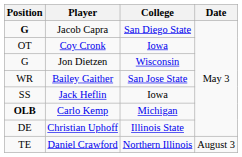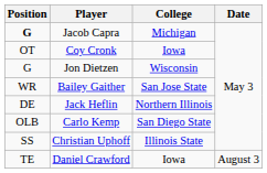 <table class="wikitable" style="text-align:center">
 <tr>
 <th>Position</th>
 <th>Player</th>
 <th>College</th>
 <th>Date</th>
 </tr>
 <tr>
 <td><strong>G</strong></td>
 <td>Jacob Capra</td>
-<td><a href='#'>San Diego State</a></td>
+<td><a href='#'>Michigan</a></td>
 <td rowspan=7>May 3</td>
 </tr>
 <tr>
 <td>OT</td>
 <td><a href='#'>Coy Cronk</a></td>
 <td><a href='#'>Iowa</a></td>
 </tr>
 <tr>
 <td>G</td>
 <td>Jon Dietzen</td>
 <td><a href='#'>Wisconsin</a></td>
 </tr>
 <tr>
 <td>WR</td>
 <td><a href='#'>Bailey Gaither</a></td>
 <td><a href='#'>San Jose State</a></td>
 </tr>
 <tr>
-<td>SS</td>
+<td>DE</td>
 <td><a href='#'>Jack Heflin</a></td>
-<td>Iowa</td>
+<td><a href='#'>Northern Illinois</a></td>
 </tr>
 <tr>
-<td><strong>OLB</strong></td>
+<td>OLB</td>
 <td><a href='#'>Carlo Kemp</a></td>
-<td><a href='#'>Michigan</a></td>
+<td><a href='#'>San Diego State</a></td>
 </tr>
 <tr>
-<td>DE</td>
+<td>SS</td>
 <td><a href='#'>Christian Uphoff</a></td>
 <td><a href='#'>Illinois State</a></td>
 </tr>
 <tr>
 <td>TE</td>
 <td><a href='#'>Daniel Crawford</a></td>
-<td><a href='#'>Northern Illinois</a></td>
+<td>Iowa</td>
 <td>August 3</td>
 </tr>
 </table>
